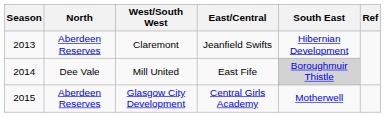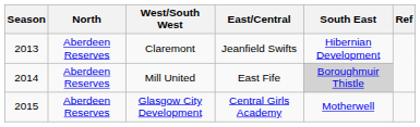 <table class="wikitable" style="text-align: center;">
 <tr>
 <th>Season</th>
 <th scope="col" style="width: 200px;">North</th>
 <th scope="col" style="width: 200px;">West/South West</th>
 <th scope="col" style="width: 200px;">East/Central</th>
 <th scope="col" style="width: 200px;">South East</th>
 <th>Ref</th>
 </tr>
 <tr>
 <td>2013</td>
 <td><a href='#'>Aberdeen Reserves</a></td>
 <td>Claremont</td>
 <td>Jeanfield Swifts</td>
 <td><a href='#'>Hibernian Development</a></td>
 </tr>
 <tr>
 <td>2014</td>
-<td>Dee Vale</td>
+<td><a href='#'>Aberdeen Reserves</a></td>
 <td>Mill United</td>
 <td>East Fife</td>
 <td style="background: lightgrey;"><a href='#'>Boroughmuir Thistle</a></td>
 </tr>
 <tr>
 <td>2015</td>
 <td><a href='#'>Aberdeen Reserves</a></td>
 <td><a href='#'>Glasgow City Development</a></td>
 <td><a href='#'>Central Girls Academy</a></td>
 <td><a href='#'>Motherwell</a></td>
 <td></td>
 </tr>
 </table>
